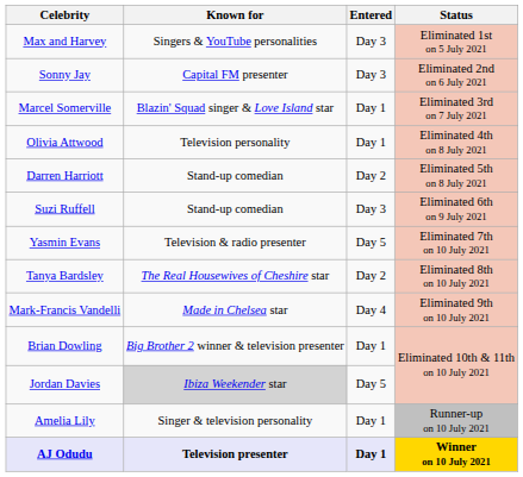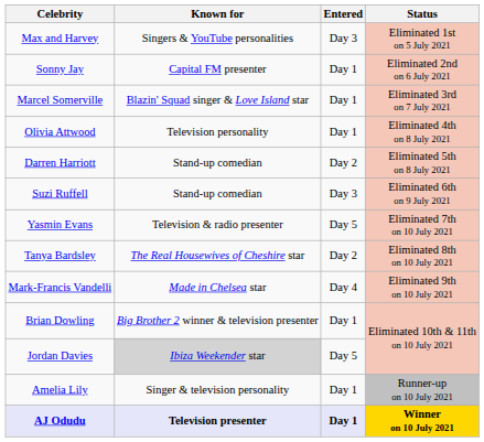 <table class="wikitable" style="margin: auto; text-align: center">
 <tr>
 <th>Celebrity</th>
 <th>Known for</th>
 <th>Entered</th>
 <th>Status</th>
 </tr>
 <tr>
 <td><a href='#'>Max and Harvey</a></td>
 <td>Singers & <a href='#'>YouTube</a> personalities</td>
 <td>Day 3</td>
 <td style="background:#f4c7b8">Eliminated 1st<br><small>on 5 July 2021</small></td>
 </tr>
 <tr>
 <td><a href='#'>Sonny Jay</a></td>
 <td><a href='#'>Capital FM</a> presenter</td>
-<td>Day 3</td>
+<td>Day 1</td>
 <td style="background:#f4c7b8">Eliminated 2nd<br><small>on 6 July 2021</small></td>
 </tr>
 <tr>
 <td><a href='#'>Marcel Somerville</a></td>
 <td><a href='#'>Blazin' Squad</a> singer & <em><a href='#'>Love Island</a></em> star</td>
 <td>Day 1</td>
 <td style="background:#f4c7b8">Eliminated 3rd<br><small>on 7 July 2021</small></td>
 </tr>
 <tr>
 <td><a href='#'>Olivia Attwood</a></td>
 <td>Television personality</td>
 <td>Day 1</td>
 <td style="background:#f4c7b8">Eliminated 4th<br><small>on 8 July 2021</small></td>
 </tr>
 <tr>
 <td><a href='#'>Darren Harriott</a></td>
 <td>Stand-up comedian</td>
 <td>Day 2</td>
 <td style="background:#f4c7b8">Eliminated 5th<br><small>on 8 July 2021</small></td>
 </tr>
 <tr>
 <td><a href='#'>Suzi Ruffell</a></td>
 <td>Stand-up comedian</td>
 <td>Day 3</td>
 <td style="background:#f4c7b8">Eliminated 6th<br><small>on 9 July 2021</small></td>
 </tr>
 <tr>
 <td><a href='#'>Yasmin Evans</a></td>
 <td>Television & radio presenter</td>
 <td>Day 5</td>
 <td style="background:#f4c7b8">Eliminated 7th<br><small>on 10 July 2021</small></td>
 </tr>
 <tr>
 <td><a href='#'>Tanya Bardsley</a></td>
 <td><em><a href='#'>The Real Housewives of Cheshire</a></em> star</td>
 <td>Day 2</td>
 <td style="background:#f4c7b8">Eliminated 8th<br><small>on 10 July 2021</small></td>
 </tr>
 <tr>
 <td><a href='#'>Mark-Francis Vandelli</a></td>
 <td><em><a href='#'>Made in Chelsea</a></em> star</td>
 <td>Day 4</td>
 <td style="background:#f4c7b8">Eliminated 9th<br><small>on 10 July 2021</small></td>
 </tr>
 <tr style="height:50px">
 <td><a href='#'>Brian Dowling</a></td>
 <td><em><a href='#'>Big Brother 2</a></em> winner & television presenter</td>
 <td>Day 1</td>
 <td rowspan="2" style="background:#f4c7b8">Eliminated 10th & 11th<br><small>on 10 July 2021</small></td>
 </tr>
 <tr style="height:50px">
 <td><a href='#'>Jordan Davies</a></td>
 <td style="background: lightgrey;"><em><a href='#'>Ibiza Weekender</a></em> star</td>
 <td>Day 5</td>
 </tr>
 <tr>
 <td><a href='#'>Amelia Lily</a></td>
 <td>Singer & television personality</td>
 <td>Day 1</td>
 <td style="background:silver">Runner-up<br><small>on 10 July 2021</small></td>
 </tr>
 <tr>
 <td style="background:lavender"><strong><a href='#'>AJ Odudu</a></strong></td>
 <td style="background:lavender"><strong>Television presenter</strong></td>
 <td style="background:lavender"><strong>Day 1</strong></td>
 <td style="background:gold"><strong>Winner<br><small>on 10 July 2021</small></strong></td>
 </tr>
 </table>
